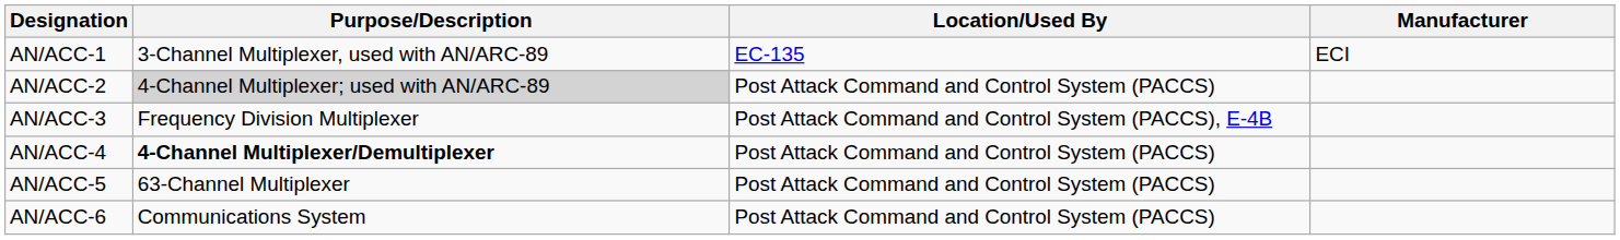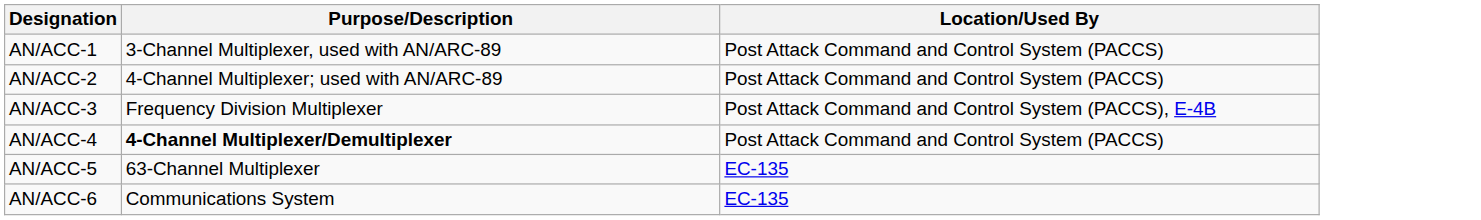 <table class="wikitable sortable">
 <tr>
 <th scope="col">Designation</th>
 <th scope="col" style="width: 500px;">Purpose/Description</th>
 <th scope="col" style="width: 500px;">Location/Used By</th>
-<th scope="col" style="width: 250px;">Manufacturer</th>
 </tr>
 <tr>
 <td>AN/ACC-1</td>
 <td>3-Channel Multiplexer, used with AN/ARC-89</td>
-<td><a href='#'>EC-135</a></td>
-<td>ECI</td>
+<td>Post Attack Command and Control System (PACCS)</td>
 </tr>
 <tr>
 <td>AN/ACC-2</td>
-<td style="background: lightgrey;">4-Channel Multiplexer; used with AN/ARC-89</td>
+<td>4-Channel Multiplexer; used with AN/ARC-89</td>
 <td>Post Attack Command and Control System (PACCS)</td>
-<td></td>
 </tr>
 <tr>
 <td>AN/ACC-3</td>
 <td>Frequency Division Multiplexer</td>
 <td>Post Attack Command and Control System (PACCS), <a href='#'>E-4B</a></td>
-<td></td>
 </tr>
 <tr>
 <td>AN/ACC-4</td>
 <td><strong>4-Channel Multiplexer/Demultiplexer</strong></td>
 <td>Post Attack Command and Control System (PACCS)</td>
-<td></td>
 </tr>
 <tr>
 <td>AN/ACC-5</td>
 <td>63-Channel Multiplexer</td>
-<td>Post Attack Command and Control System (PACCS)</td>
-<td></td>
+<td><a href='#'>EC-135</a></td>
 </tr>
 <tr>
 <td>AN/ACC-6</td>
 <td>Communications System</td>
-<td>Post Attack Command and Control System (PACCS)</td>
-<td></td>
+<td><a href='#'>EC-135</a></td>
 </tr>
 </table>
